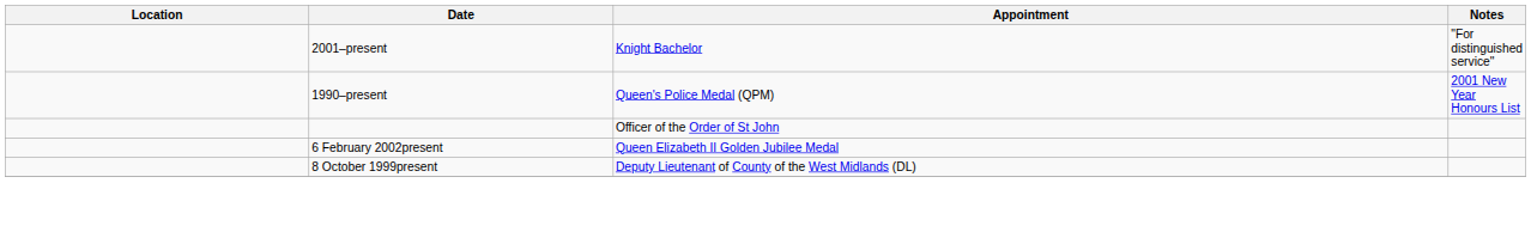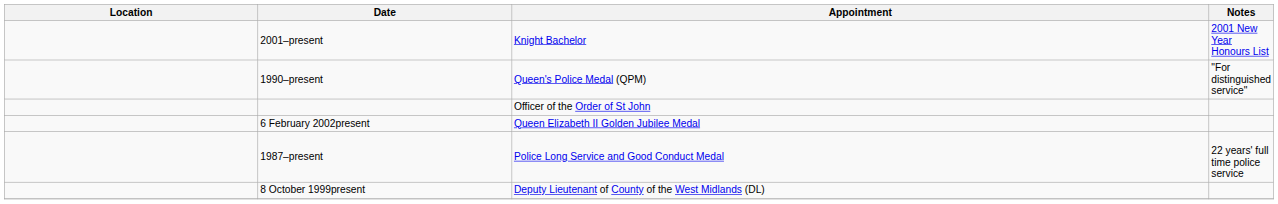 <table class="wikitable" style="width:100%;">
 <tr>
 <th style="width:20%;">Location</th>
 <th style="width:20%;">Date</th>
 <th style="width:55%;">Appointment</th>
 <th style="width:5%;">Notes</th>
 </tr>
 <tr>
 <td></td>
 <td>2001–present</td>
 <td><a href='#'>Knight Bachelor</a></td>
-<td>"For distinguished service"</td>
+<td><a href='#'>2001 New Year Honours List</a></td>
 </tr>
 <tr>
 <td></td>
 <td>1990–present</td>
 <td><a href='#'>Queen's Police Medal</a> (QPM)</td>
-<td><a href='#'>2001 New Year Honours List</a></td>
+<td>"For distinguished service"</td>
 </tr>
 <tr>
 <td></td>
 <td></td>
 <td>Officer of the <a href='#'>Order of St John</a></td>
 <td></td>
 </tr>
 <tr>
 <td></td>
 <td>6 February 2002present</td>
 <td><a href='#'>Queen Elizabeth II Golden Jubilee Medal</a></td>
 <td></td>
 </tr>
 <tr>
 <td></td>
+<td>1987–present</td>
+<td><a href='#'>Police Long Service and Good Conduct Medal</a></td>
+<td><br>22 years' full time police service</td>
+</tr>
+<tr>
+<td></td>
 <td>8 October 1999present</td>
 <td><a href='#'>Deputy Lieutenant</a> of <a href='#'>County</a> of the <a href='#'>West Midlands</a> (DL)</td>
 <td></td>
 </tr>
 <tr>
 </tr>
 </table>
